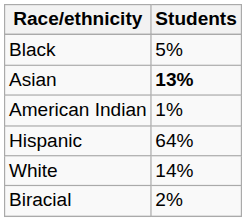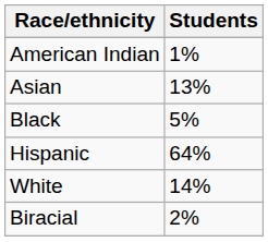 <table class="wikitable">
 <tr>
 <th>Race/ethnicity</th>
 <th>Students</th>
 </tr>
 <tr>
 </tr>
 <tr>
-<td>Black</td>
-<td>5%</td>
+<td>American Indian</td>
+<td>1%</td>
 </tr>
 <tr>
 <td>Asian</td>
-<td><strong>13%</strong></td>
+<td>13%</td>
 </tr>
 <tr>
-<td>American Indian</td>
-<td>1%</td>
+<td>Black</td>
+<td>5%</td>
 </tr>
 <tr>
 <td>Hispanic</td>
 <td>64%</td>
 </tr>
 <tr>
 <td>White</td>
 <td>14%</td>
 </tr>
 <tr>
 <td>Biracial</td>
 <td>2%</td>
 </tr>
 <tr>
 </tr>
 </table>
